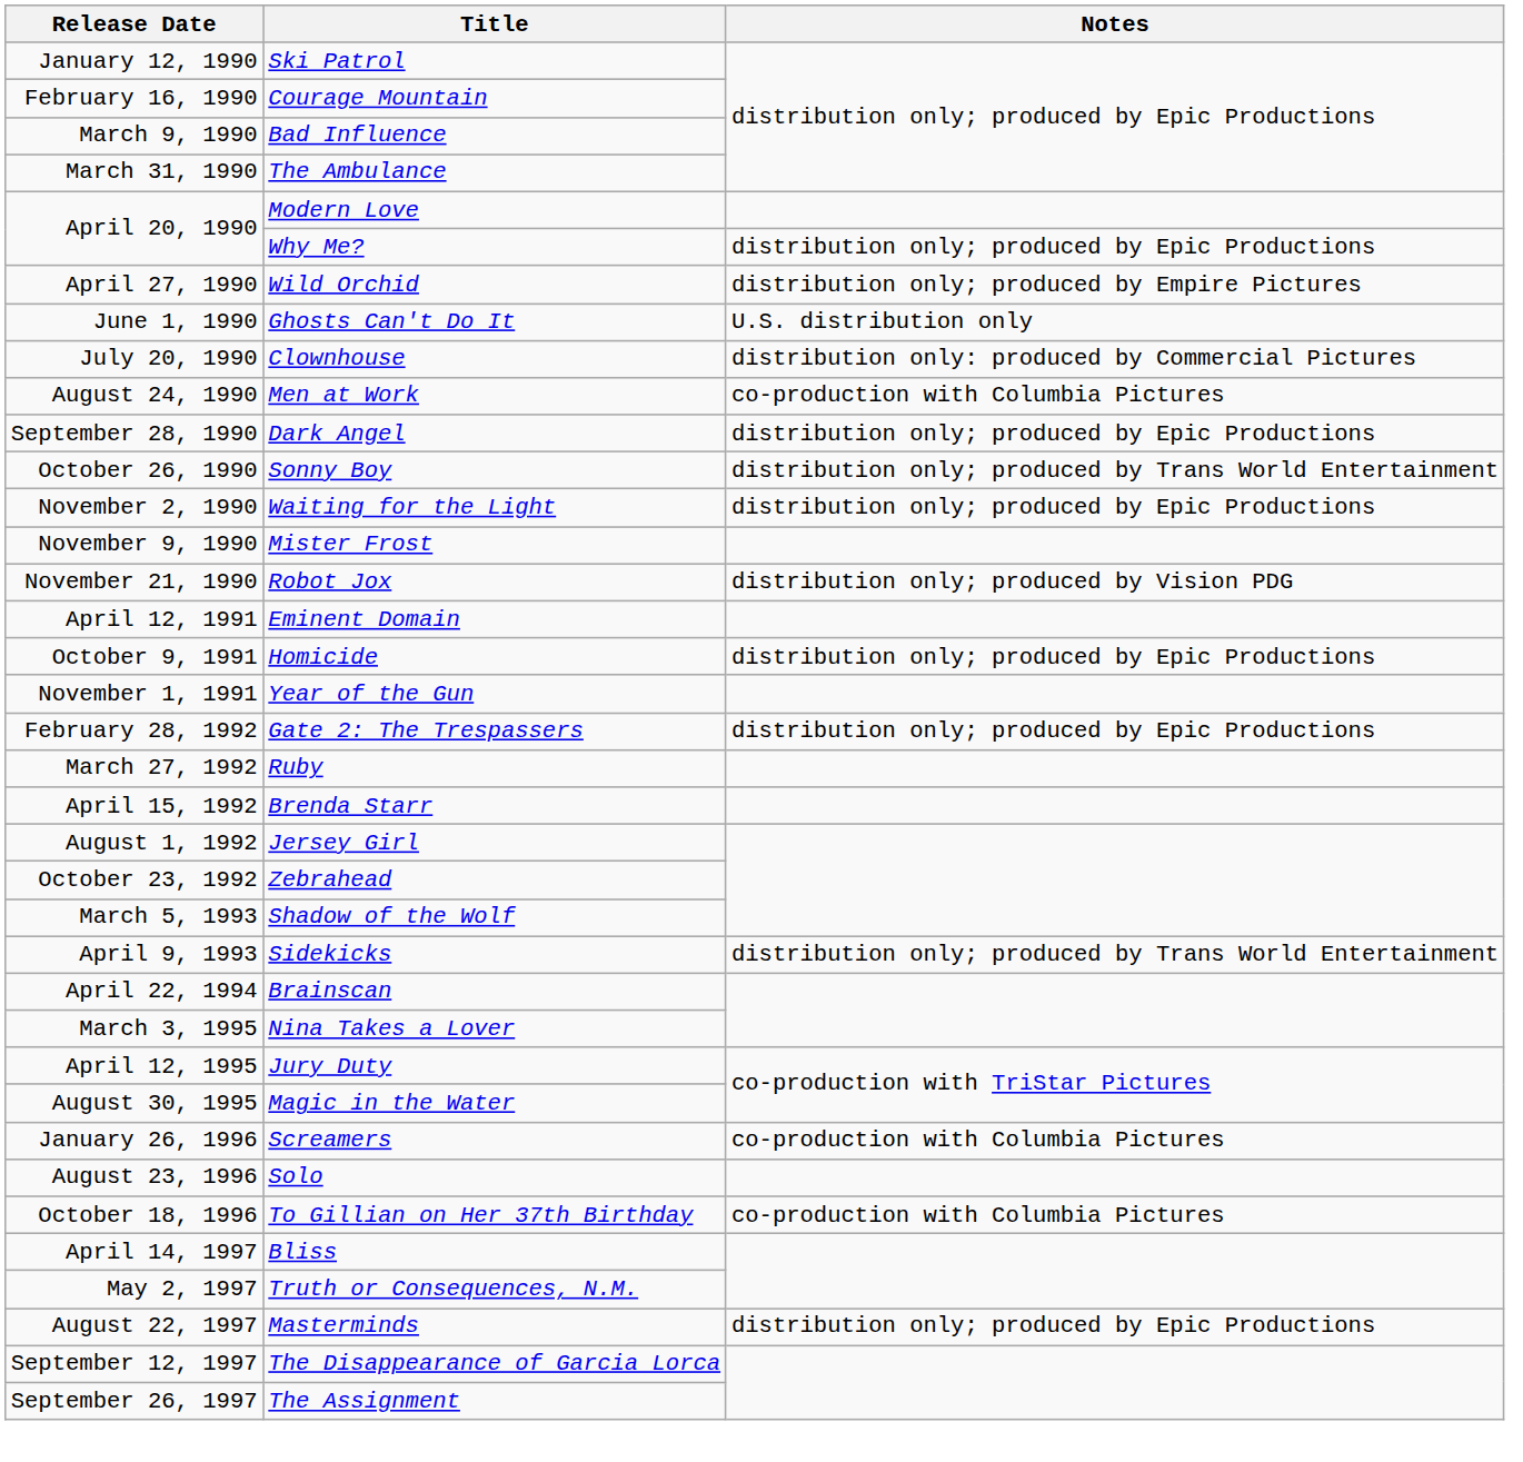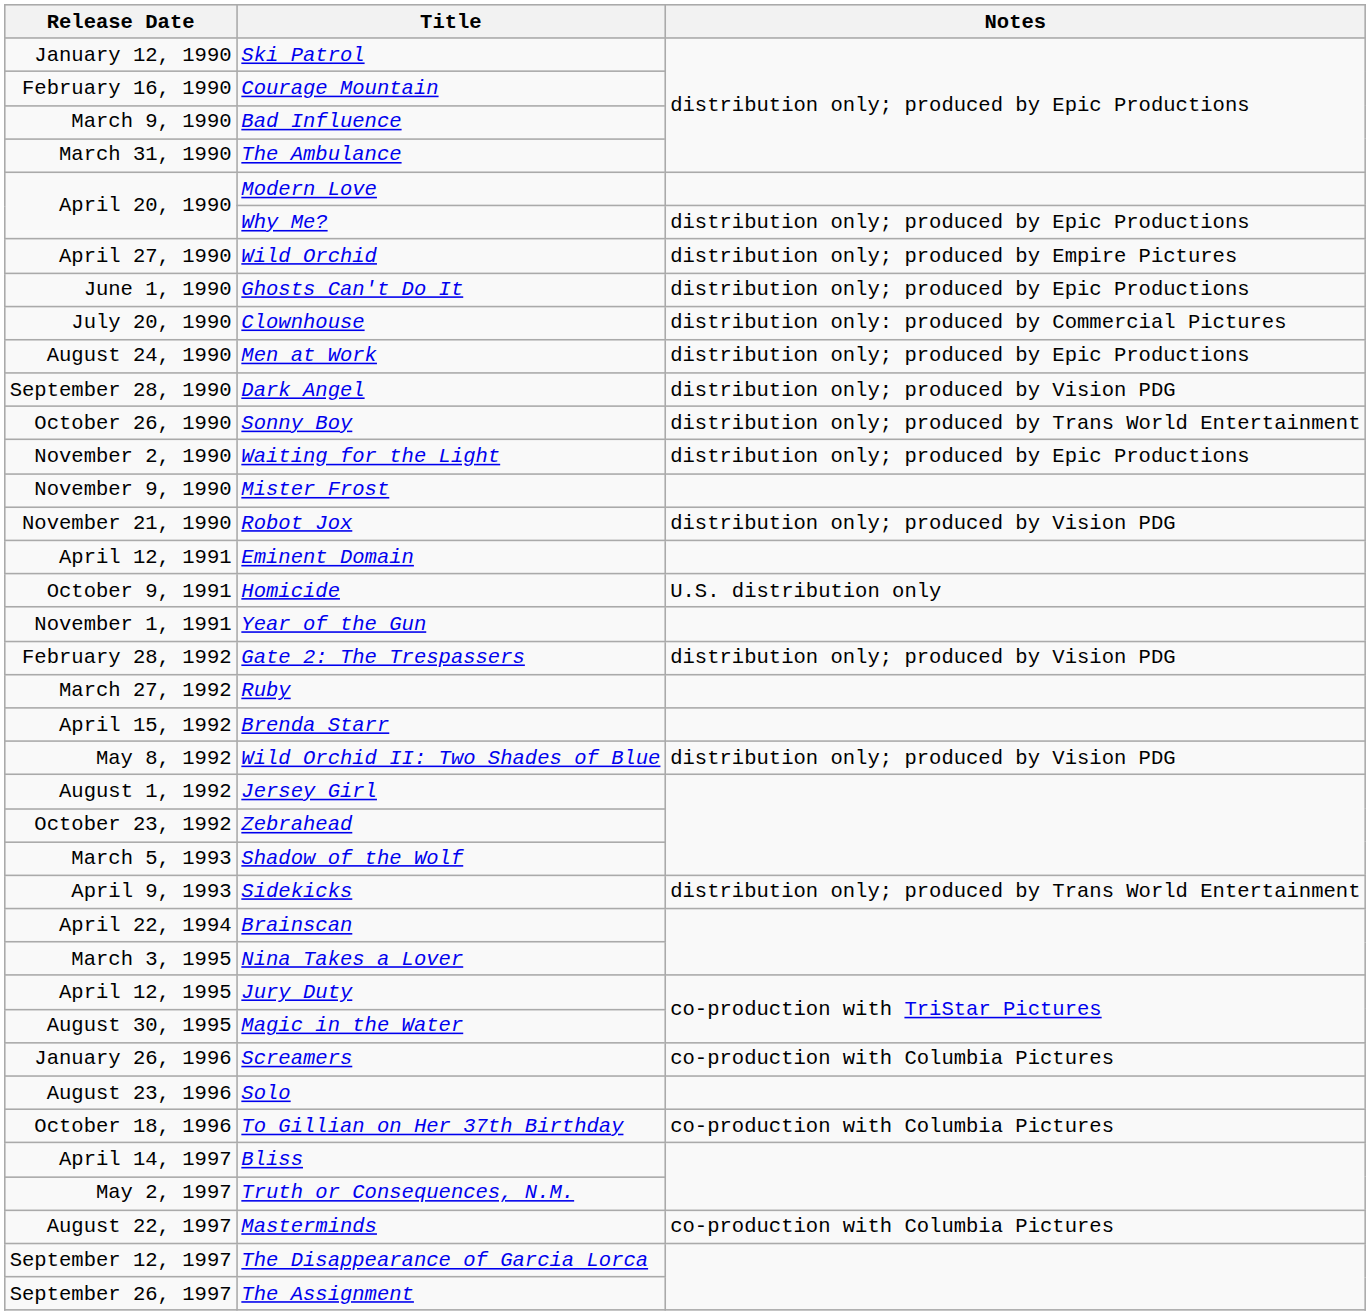 <table class="wikitable sortable">
 <tr>
 <th>Release Date</th>
 <th>Title</th>
 <th>Notes</th>
 </tr>
 <tr>
 <td align="right">January 12, 1990</td>
 <td><em><a href='#'>Ski Patrol</a></em></td>
 <td rowspan="4">distribution only; produced by Epic Productions</td>
 </tr>
 <tr>
 <td align="right">February 16, 1990</td>
 <td><em><a href='#'>Courage Mountain</a></em></td>
 </tr>
 <tr>
 <td align="right">March 9, 1990</td>
 <td><em><a href='#'>Bad Influence</a></em></td>
 </tr>
 <tr>
 <td align="right">March 31, 1990</td>
 <td><em><a href='#'>The Ambulance</a></em></td>
 </tr>
 <tr>
 <td align="right" rowspan="2">April 20, 1990</td>
 <td><em><a href='#'>Modern Love</a></em></td>
 </tr>
 <tr>
 <td><em><a href='#'>Why Me?</a></em></td>
 <td>distribution only; produced by Epic Productions</td>
 </tr>
 <tr>
 <td align="right">April 27, 1990</td>
 <td><em><a href='#'>Wild Orchid</a></em></td>
 <td>distribution only; produced by Empire Pictures</td>
 </tr>
 <tr>
 <td align="right">June 1, 1990</td>
 <td><em><a href='#'>Ghosts Can't Do It</a></em></td>
-<td>U.S. distribution only</td>
+<td>distribution only; produced by Epic Productions</td>
 </tr>
 <tr>
 <td align="right">July 20, 1990</td>
 <td><em><a href='#'>Clownhouse</a></em></td>
 <td>distribution only: produced by Commercial Pictures</td>
 </tr>
 <tr>
 <td align="right">August 24, 1990</td>
 <td><em><a href='#'>Men at Work</a></em></td>
-<td>co-production with Columbia Pictures</td>
+<td>distribution only; produced by Epic Productions</td>
 </tr>
 <tr>
 <td align="right">September 28, 1990</td>
 <td><em><a href='#'>Dark Angel</a></em></td>
-<td>distribution only; produced by Epic Productions</td>
+<td>distribution only; produced by Vision PDG</td>
 </tr>
 <tr>
 <td align="right">October 26, 1990</td>
 <td><em><a href='#'>Sonny Boy</a></em></td>
 <td>distribution only; produced by Trans World Entertainment</td>
 </tr>
 <tr>
 <td align="right">November 2, 1990</td>
 <td><em><a href='#'>Waiting for the Light</a></em></td>
 <td>distribution only; produced by Epic Productions</td>
 </tr>
 <tr>
 <td align="right">November 9, 1990</td>
 <td><em><a href='#'>Mister Frost</a></em></td>
 </tr>
 <tr>
 <td align="right">November 21, 1990</td>
 <td><em><a href='#'>Robot Jox</a></em></td>
 <td>distribution only; produced by Vision PDG</td>
 </tr>
 <tr>
 <td align="right">April 12, 1991</td>
 <td><em><a href='#'>Eminent Domain</a></em></td>
 </tr>
 <tr>
 <td align="right">October 9, 1991</td>
 <td><em><a href='#'>Homicide</a></em></td>
-<td>distribution only; produced by Epic Productions</td>
+<td>U.S. distribution only</td>
 </tr>
 <tr>
 <td align="right">November 1, 1991</td>
 <td><em><a href='#'>Year of the Gun</a></em></td>
 </tr>
 <tr>
 <td align="right">February 28, 1992</td>
 <td><em><a href='#'>Gate 2: The Trespassers</a></em></td>
-<td>distribution only; produced by Epic Productions</td>
+<td>distribution only; produced by Vision PDG</td>
 </tr>
 <tr>
 <td align="right">March 27, 1992</td>
 <td><em><a href='#'>Ruby</a></em></td>
 </tr>
 <tr>
 <td align="right">April 15, 1992</td>
 <td><em><a href='#'>Brenda Starr</a></em></td>
 <td></td>
+</tr>
+<tr>
+<td align="right">May 8, 1992</td>
+<td><em><a href='#'>Wild Orchid II: Two Shades of Blue</a></em></td>
+<td>distribution only; produced by Vision PDG</td>
 </tr>
 <tr>
 <td align="right">August 1, 1992</td>
 <td><em><a href='#'>Jersey Girl</a></em></td>
 </tr>
 <tr>
 <td align="right">October 23, 1992</td>
 <td><em><a href='#'>Zebrahead</a></em></td>
 </tr>
 <tr>
 <td align="right">March 5, 1993</td>
 <td><em><a href='#'>Shadow of the Wolf</a></em></td>
 </tr>
 <tr>
 <td align="right">April 9, 1993</td>
 <td><em><a href='#'>Sidekicks</a></em></td>
 <td>distribution only; produced by Trans World Entertainment</td>
 </tr>
 <tr>
 <td align="right">April 22, 1994</td>
 <td><em><a href='#'>Brainscan</a></em></td>
 </tr>
 <tr>
 <td align="right">March 3, 1995</td>
 <td><em><a href='#'>Nina Takes a Lover</a></em></td>
 </tr>
 <tr>
 <td align="right">April 12, 1995</td>
 <td><em><a href='#'>Jury Duty</a></em></td>
 <td rowspan="2">co-production with <a href='#'>TriStar Pictures</a></td>
 </tr>
 <tr>
 <td align="right">August 30, 1995</td>
 <td><em><a href='#'>Magic in the Water</a></em></td>
 </tr>
 <tr>
 <td align="right">January 26, 1996</td>
 <td><em><a href='#'>Screamers</a></em></td>
 <td>co-production with Columbia Pictures</td>
 </tr>
 <tr>
 <td align="right">August 23, 1996</td>
 <td><em><a href='#'>Solo</a></em></td>
 </tr>
 <tr>
 <td align="right">October 18, 1996</td>
 <td><em><a href='#'>To Gillian on Her 37th Birthday</a></em></td>
 <td>co-production with Columbia Pictures</td>
 </tr>
 <tr>
 <td align="right">April 14, 1997</td>
 <td><em><a href='#'>Bliss</a></em></td>
 </tr>
 <tr>
 <td align="right">May 2, 1997</td>
 <td><em><a href='#'>Truth or Consequences, N.M.</a></em></td>
 </tr>
 <tr>
 <td align="right">August 22, 1997</td>
 <td><em><a href='#'>Masterminds</a></em></td>
-<td>distribution only; produced by Epic Productions</td>
+<td>co-production with Columbia Pictures</td>
 </tr>
 <tr>
 <td align="right">September 12, 1997</td>
 <td><em><a href='#'>The Disappearance of Garcia Lorca</a></em></td>
 </tr>
 <tr>
 <td align="right">September 26, 1997</td>
 <td><em><a href='#'>The Assignment</a></em></td>
 </tr>
 </table>
